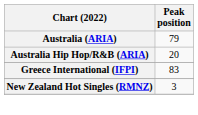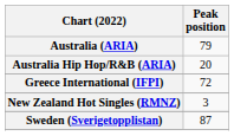 <table class="wikitable sortable plainrowheaders" style="text-align:center">
 <tr>
 <th scope="col">Chart (2022)</th>
 <th scope="col">Peak<br> position</th>
 </tr>
 <tr>
 <th scope="row">Australia (<a href='#'>ARIA</a>)</th>
 <td>79</td>
 </tr>
 <tr>
 <th scope="row">Australia Hip Hop/R&B (<a href='#'>ARIA</a>)</th>
 <td>20</td>
 </tr>
 <tr>
 </tr>
 <tr>
 </tr>
 <tr>
 </tr>
 <tr>
 </tr>
 <tr>
 <th scope="row">Greece International (<a href='#'>IFPI</a>)</th>
-<td>83</td>
+<td>72</td>
 </tr>
 <tr>
 </tr>
 <tr>
 </tr>
 <tr>
 <th scope="row">New Zealand Hot Singles (<a href='#'>RMNZ</a>)</th>
 <td>3</td>
 </tr>
 <tr>
 </tr>
 <tr>
 </tr>
 <tr>
+<th scope="row">Sweden (<a href='#'>Sverigetopplistan</a>)</th>
+<td>87</td>
+</tr>
+<tr>
 </tr>
 <tr>
 </tr>
 <tr>
 </tr>
 <tr>
 </tr>
 <tr>
 </tr>
 </table>
